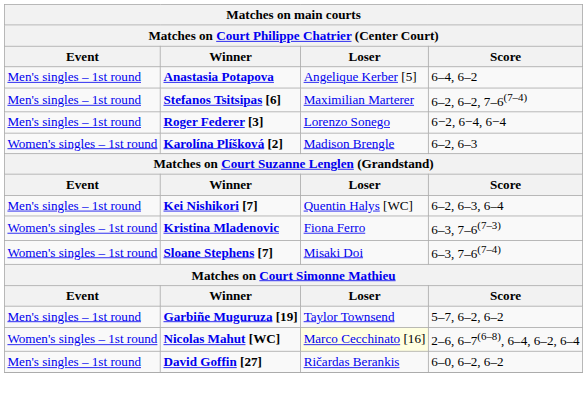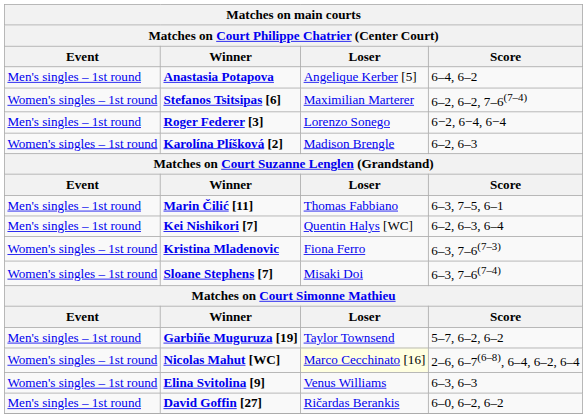 <table class="wikitable">
 <tr>
 <th colspan=4 style=white-space:nowrap>Matches on main courts</th>
 </tr>
 <tr>
 <th colspan=4>Matches on <a href='#'>Court Philippe Chatrier</a> (Center Court)</th>
 </tr>
 <tr>
 <th>Event</th>
 <th>Winner</th>
 <th>Loser</th>
 <th>Score</th>
 </tr>
 <tr>
 <td><a href='#'>Men's singles – 1st round</a></td>
 <td> <strong><a href='#'>Anastasia Potapova</a></strong></td>
 <td> <a href='#'>Angelique Kerber</a> [5]</td>
 <td>6–4, 6–2</td>
 </tr>
 <tr>
-<td><a href='#'>Men's singles – 1st round</a></td>
+<td><a href='#'>Women's singles – 1st round</a></td>
 <td> <strong><a href='#'>Stefanos Tsitsipas</a> [6]</strong></td>
 <td> <a href='#'>Maximilian Marterer</a></td>
 <td>6–2, 6–2, 7–6<sup>(7–4)</sup></td>
 </tr>
 <tr>
 <td><a href='#'>Men's singles – 1st round</a></td>
 <td> <strong><a href='#'>Roger Federer</a> [3]</strong></td>
 <td> <a href='#'>Lorenzo Sonego</a></td>
 <td>6−2, 6−4, 6−4</td>
 </tr>
 <tr>
 <td><a href='#'>Women's singles – 1st round</a></td>
 <td> <strong><a href='#'>Karolína Plíšková</a> [2]</strong></td>
 <td> <a href='#'>Madison Brengle</a></td>
 <td>6–2, 6–3</td>
 </tr>
 <tr>
 <th colspan=4>Matches on <a href='#'>Court Suzanne Lenglen</a> (Grandstand)</th>
 </tr>
 <tr>
 <th>Event</th>
 <th>Winner</th>
 <th>Loser</th>
 <th>Score</th>
+</tr>
+<tr>
+<td><a href='#'>Men's singles – 1st round</a></td>
+<td> <strong><a href='#'>Marin Čilić</a> [11]</strong></td>
+<td> <a href='#'>Thomas Fabbiano</a></td>
+<td>6–3, 7–5, 6–1</td>
 </tr>
 <tr>
 <td><a href='#'>Men's singles – 1st round</a></td>
 <td> <strong><a href='#'>Kei Nishikori</a> [7]</strong></td>
 <td> <a href='#'>Quentin Halys</a> [WC]</td>
 <td>6–2, 6–3, 6–4</td>
 </tr>
 <tr>
 <td><a href='#'>Women's singles – 1st round</a></td>
 <td> <strong><a href='#'>Kristina Mladenovic</a></strong></td>
 <td> <a href='#'>Fiona Ferro</a></td>
 <td>6–3, 7–6<sup>(7–3)</sup></td>
 </tr>
 <tr>
 <td><a href='#'>Women's singles – 1st round</a></td>
 <td> <strong><a href='#'>Sloane Stephens</a> [7]</strong></td>
 <td> <a href='#'>Misaki Doi</a></td>
 <td>6–3, 7–6<sup>(7–4)</sup></td>
 </tr>
 <tr>
 <th colspan=4>Matches on <a href='#'>Court Simonne Mathieu</a></th>
 </tr>
 <tr>
 <th>Event</th>
 <th>Winner</th>
 <th>Loser</th>
 <th>Score</th>
 </tr>
 <tr>
 <td><a href='#'>Men's singles – 1st round</a></td>
 <td> <strong><a href='#'>Garbiñe Muguruza</a> [19]</strong></td>
 <td> <a href='#'>Taylor Townsend</a></td>
 <td>5–7, 6–2, 6–2</td>
 </tr>
 <tr>
 <td><a href='#'>Women's singles – 1st round</a></td>
 <td> <strong><a href='#'>Nicolas Mahut</a> [WC]</strong></td>
 <td style="background: lightyellow;"> <a href='#'>Marco Cecchinato</a> [16]</td>
 <td>2–6, 6–7<sup>(6–8)</sup>, 6–4, 6–2, 6–4</td>
 </tr>
 <tr>
+<td><a href='#'>Women's singles – 1st round</a></td>
+<td> <strong><a href='#'>Elina Svitolina</a> [9]</strong></td>
+<td> <a href='#'>Venus Williams</a></td>
+<td>6–3, 6–3</td>
+</tr>
+<tr>
 <td><a href='#'>Men's singles – 1st round</a></td>
 <td> <strong><a href='#'>David Goffin</a> [27]</strong></td>
 <td> <a href='#'>Ričardas Berankis</a></td>
 <td>6–0, 6–2, 6–2</td>
 </tr>
 <tr>
 </tr>
 </table>
